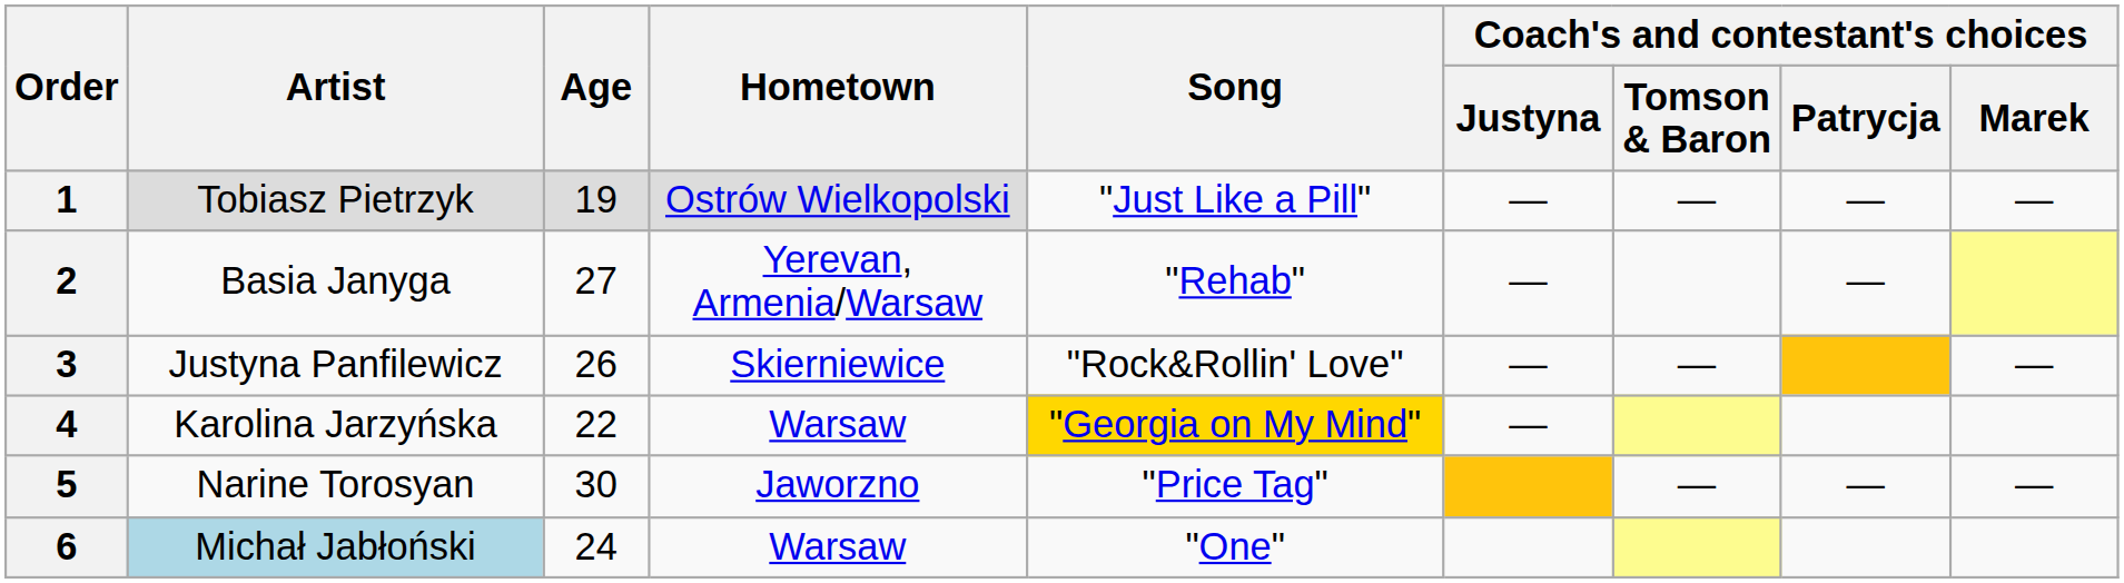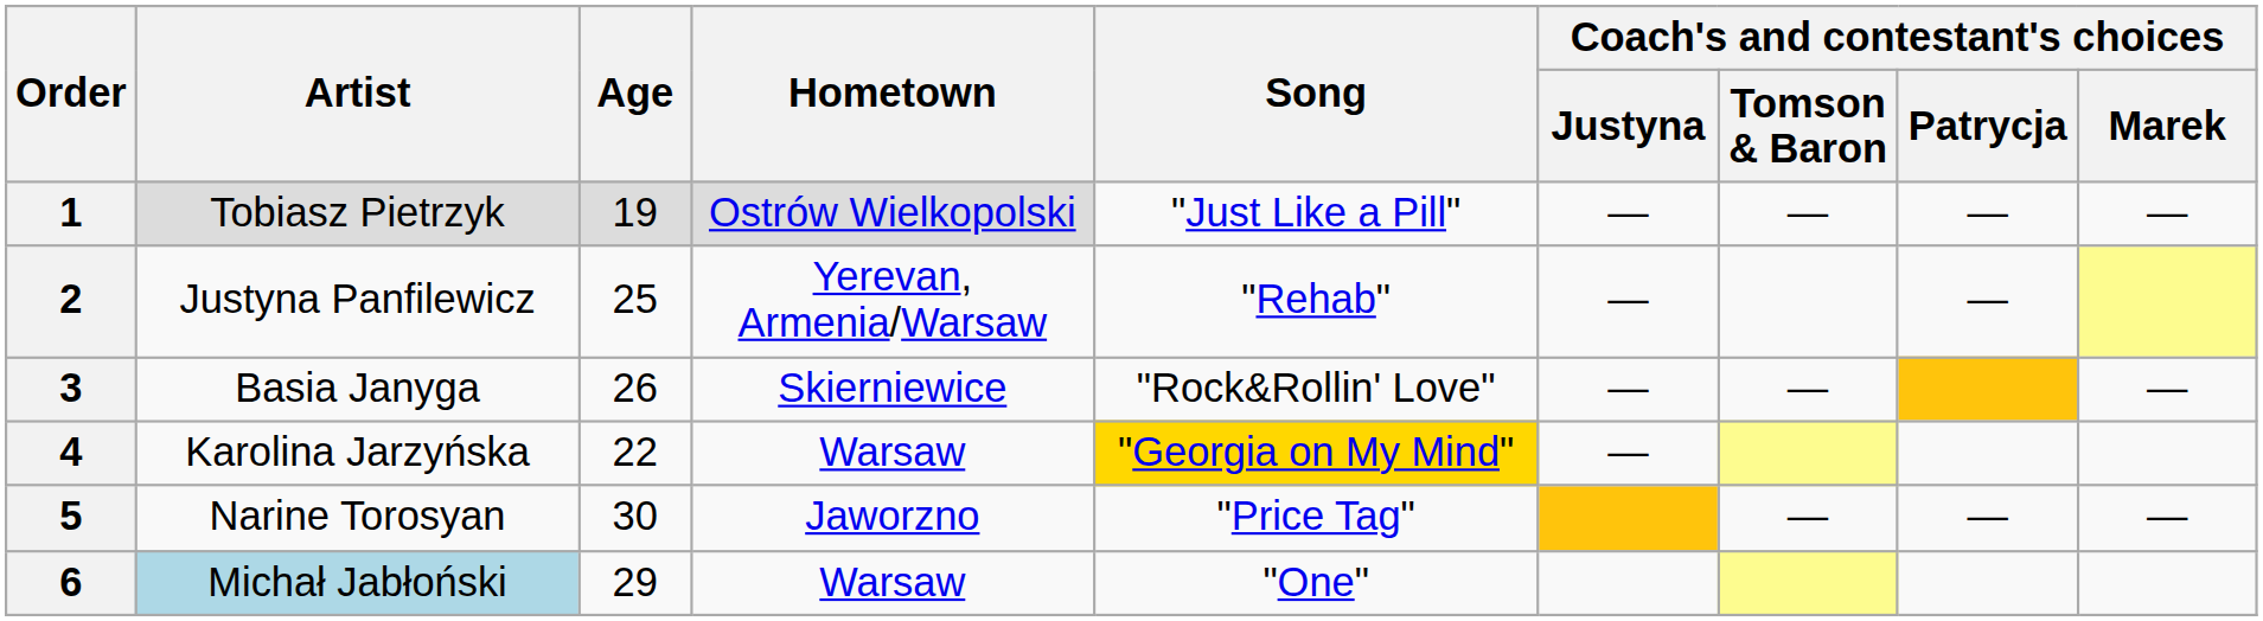 <table class="wikitable" style="text-align:center; width:100%;">
 <tr>
 <th scope="col" rowspan="2" width="05%">Order</th>
 <th scope="col" rowspan="2" width="20%">Artist</th>
 <th scope="col" rowspan="2" width="05%">Age</th>
 <th scope="col" rowspan="2" width="18%">Hometown</th>
 <th scope="col" rowspan="2" width="20%">Song</th>
 <th scope="col" colspan="4" width="32%">Coach's and contestant's choices</th>
 </tr>
 <tr>
 <th width="08%">Justyna</th>
 <th width="08%">Tomson & Baron</th>
 <th width="08%">Patrycja</th>
 <th width="08%">Marek</th>
 </tr>
 <tr>
 <th>1</th>
 <td style="background:#DCDCDC;">Tobiasz Pietrzyk</td>
 <td style="background:#DCDCDC;">19</td>
 <td style="background:#DCDCDC;"><a href='#'>Ostrów Wielkopolski</a></td>
 <td>"<a href='#'>Just Like a Pill</a>"</td>
 <td>—</td>
 <td>—</td>
 <td>—</td>
 <td>—</td>
 </tr>
 <tr>
 <th>2</th>
-<td>Basia Janyga</td>
-<td>27</td>
+<td>Justyna Panfilewicz</td>
+<td>25</td>
 <td><a href='#'>Yerevan</a>, <a href='#'>Armenia</a>/<a href='#'>Warsaw</a></td>
 <td>"<a href='#'>Rehab</a>"</td>
 <td>—</td>
 <td><strong></strong></td>
 <td>—</td>
 <td style="background:#fdfc8f;"><strong></strong></td>
 </tr>
 <tr>
 <th>3</th>
-<td>Justyna Panfilewicz</td>
+<td>Basia Janyga</td>
 <td>26</td>
 <td><a href='#'>Skierniewice</a></td>
 <td>"Rock&Rollin' Love"</td>
 <td>—</td>
 <td>—</td>
 <td style="background-color:#FFC40C;"><strong></strong></td>
 <td>—</td>
 </tr>
 <tr>
 <th>4</th>
 <td>Karolina Jarzyńska</td>
 <td>22</td>
 <td><a href='#'>Warsaw</a></td>
 <td style="background: gold;">"<a href='#'>Georgia on My Mind</a>"</td>
 <td>—</td>
 <td style="background:#fdfc8f;"><strong></strong></td>
 <td><strong></strong></td>
 <td><strong></strong></td>
 </tr>
 <tr>
 <th>5</th>
 <td>Narine Torosyan</td>
 <td>30</td>
 <td><a href='#'>Jaworzno</a></td>
 <td>"<a href='#'>Price Tag</a>"</td>
 <td style="background-color:#FFC40C;"><strong></strong></td>
 <td>—</td>
 <td>—</td>
 <td>—</td>
 </tr>
 <tr>
 <th>6</th>
 <td style="background: lightblue;">Michał Jabłoński</td>
-<td>24</td>
+<td>29</td>
 <td><a href='#'>Warsaw</a></td>
 <td>"<a href='#'>One</a>"</td>
 <td><strong></strong></td>
 <td style="background:#fdfc8f;"><strong></strong></td>
 <td><strong></strong></td>
 <td><strong></strong></td>
 </tr>
 </table>
